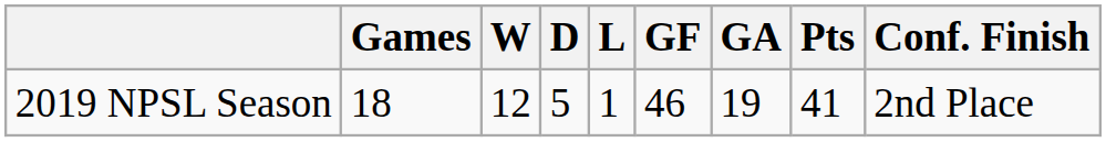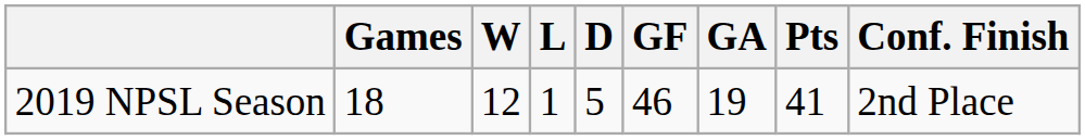 <table class="wikitable">
 <tr>
 <th></th>
 <th>Games</th>
 <th>W</th>
+<th>L</th>
 <th>D</th>
-<th>L</th>
 <th>GF</th>
 <th>GA</th>
 <th>Pts</th>
 <th>Conf. Finish</th>
 </tr>
 <tr>
 <td>2019 NPSL Season</td>
 <td>18</td>
 <td>12</td>
+<td>1</td>
 <td>5</td>
-<td>1</td>
 <td>46</td>
 <td>19</td>
 <td>41</td>
 <td>2nd Place</td>
 </tr>
 </table>
